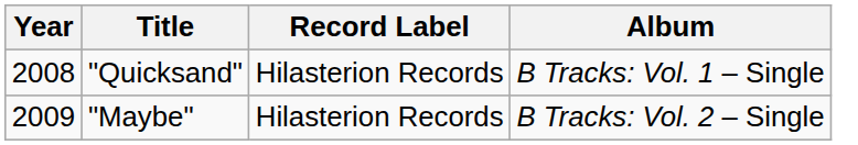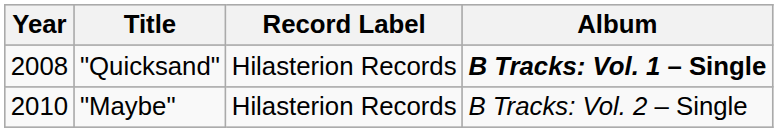 <table class="wikitable" border="1">
 <tr>
 <th>Year</th>
 <th>Title</th>
 <th>Record Label</th>
 <th>Album</th>
 </tr>
 <tr>
 <td>2008</td>
 <td>"Quicksand"</td>
 <td>Hilasterion Records</td>
-<td><em>B Tracks: Vol. 1</em> – Single</td>
+<td><strong><em>B Tracks: Vol. 1</em> – Single</strong></td>
 </tr>
 <tr>
-<td>2009</td>
+<td>2010</td>
 <td>"Maybe"</td>
 <td>Hilasterion Records</td>
 <td><em>B Tracks: Vol. 2</em> – Single</td>
 </tr>
 </table>
